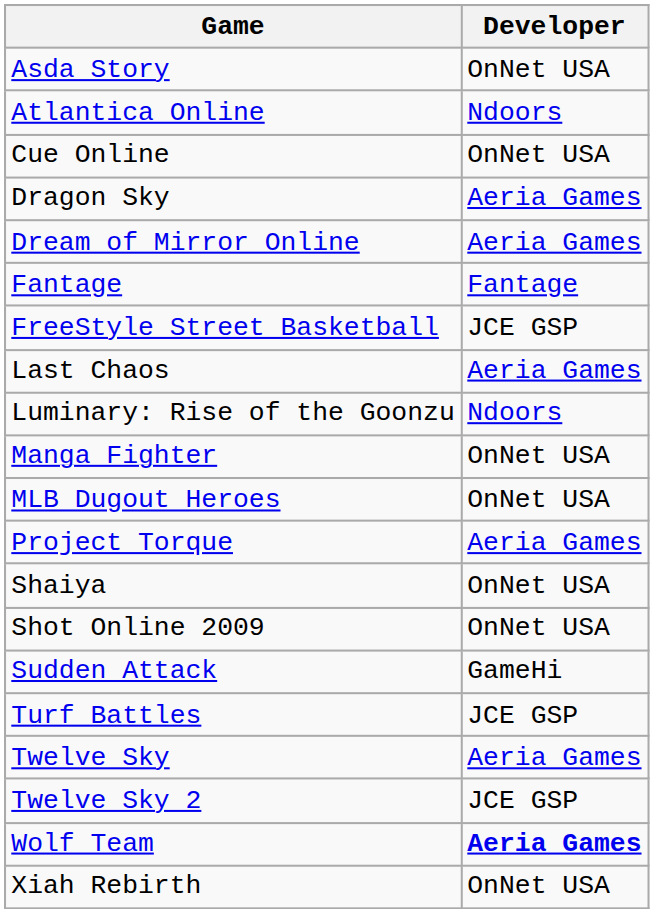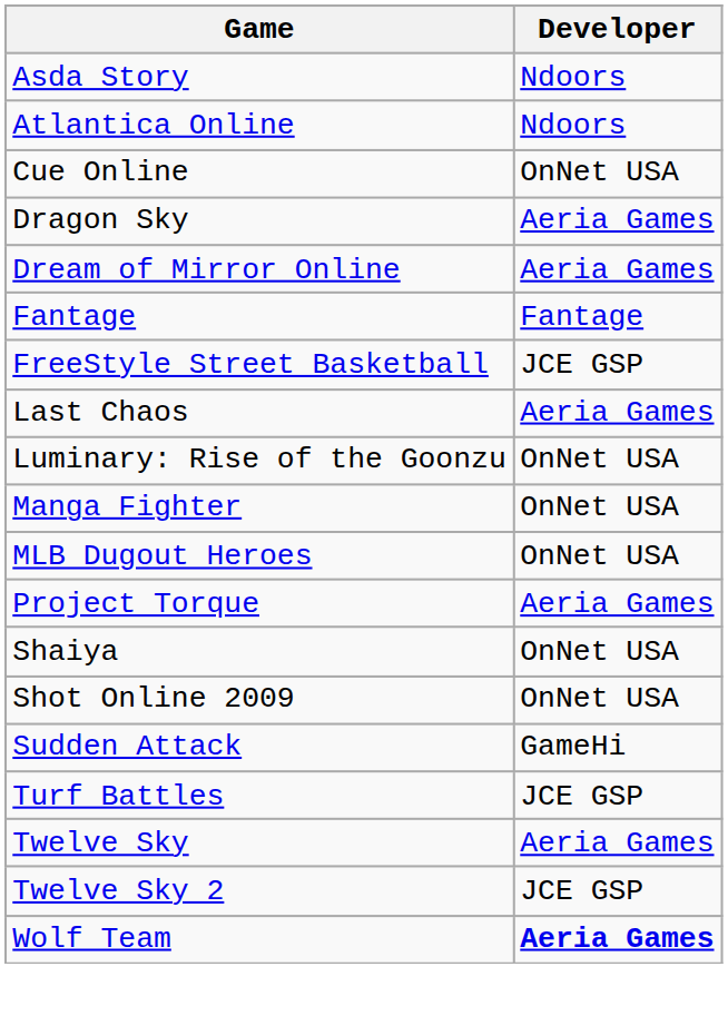 <table class="wikitable" border="1">
 <tr>
 <th>Game</th>
 <th>Developer</th>
 </tr>
 <tr>
 <td><a href='#'>Asda Story</a></td>
-<td>OnNet USA</td>
+<td><a href='#'>Ndoors</a></td>
 </tr>
 <tr>
 <td><a href='#'>Atlantica Online</a></td>
 <td><a href='#'>Ndoors</a></td>
 </tr>
 <tr>
 <td>Cue Online</td>
 <td>OnNet USA</td>
 </tr>
 <tr>
 <td>Dragon Sky</td>
 <td><a href='#'>Aeria Games</a></td>
 </tr>
 <tr>
 <td><a href='#'>Dream of Mirror Online</a></td>
 <td><a href='#'>Aeria Games</a></td>
 </tr>
 <tr>
 <td><a href='#'>Fantage</a></td>
 <td><a href='#'>Fantage</a></td>
 </tr>
 <tr>
 <td><a href='#'>FreeStyle Street Basketball</a></td>
 <td>JCE GSP</td>
 </tr>
 <tr>
 <td>Last Chaos</td>
 <td><a href='#'>Aeria Games</a></td>
 </tr>
 <tr>
 <td>Luminary: Rise of the Goonzu</td>
-<td><a href='#'>Ndoors</a></td>
+<td>OnNet USA</td>
 </tr>
 <tr>
 <td><a href='#'>Manga Fighter</a></td>
 <td>OnNet USA</td>
 </tr>
 <tr>
 <td><a href='#'>MLB Dugout Heroes</a></td>
 <td>OnNet USA</td>
 </tr>
 <tr>
 <td><a href='#'>Project Torque</a></td>
 <td><a href='#'>Aeria Games</a></td>
 </tr>
 <tr>
 <td>Shaiya</td>
 <td>OnNet USA</td>
 </tr>
 <tr>
 <td>Shot Online 2009</td>
 <td>OnNet USA</td>
 </tr>
 <tr>
 <td><a href='#'>Sudden Attack</a></td>
 <td>GameHi</td>
 </tr>
 <tr>
 <td><a href='#'>Turf Battles</a></td>
 <td>JCE GSP</td>
 </tr>
 <tr>
 <td><a href='#'>Twelve Sky</a></td>
 <td><a href='#'>Aeria Games</a></td>
 </tr>
 <tr>
 <td><a href='#'>Twelve Sky 2</a></td>
 <td>JCE GSP</td>
 </tr>
 <tr>
 <td><a href='#'>Wolf Team</a></td>
 <td><strong><a href='#'>Aeria Games</a></strong></td>
 </tr>
-<tr>
-<td>Xiah Rebirth</td>
-<td>OnNet USA</td>
-</tr>
 </table>
